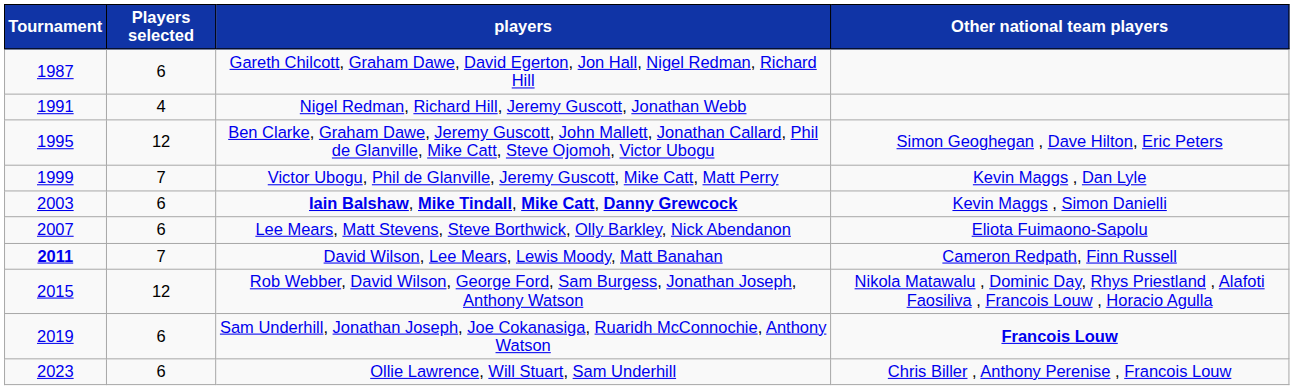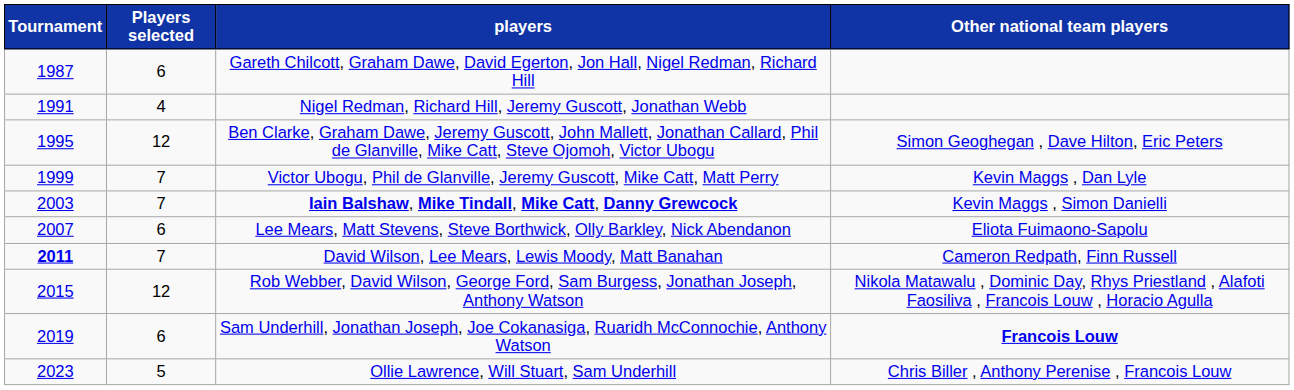 <table class="wikitable sortable" style="text-align:center">
 <tr>
 <th style="background-color:#1034A6; color:white; border:1px solid black;"scope="col">Tournament</th>
 <th style="background-color:#1034A6; color:white; border:1px solid black;"scope="col">Players selected</th>
 <th style="background-color:#1034A6; color:white; border:1px solid black;"scope="col"> players</th>
 <th style="background-color:#1034A6; color:white; border:1px solid black;"scope="col">Other national team players</th>
 </tr>
 <tr>
 <td><a href='#'>1987</a></td>
 <td>6</td>
 <td><a href='#'>Gareth Chilcott</a>, <a href='#'>Graham Dawe</a>, <a href='#'>David Egerton</a>, <a href='#'>Jon Hall</a>, <a href='#'>Nigel Redman</a>, <a href='#'>Richard Hill</a></td>
 <td></td>
 </tr>
 <tr>
 <td><a href='#'>1991</a></td>
 <td>4</td>
 <td><a href='#'>Nigel Redman</a>, <a href='#'>Richard Hill</a>, <a href='#'>Jeremy Guscott</a>, <a href='#'>Jonathan Webb</a></td>
 <td></td>
 </tr>
 <tr>
 <td><a href='#'>1995</a></td>
 <td>12</td>
 <td><a href='#'>Ben Clarke</a>, <a href='#'>Graham Dawe</a>, <a href='#'>Jeremy Guscott</a>, <a href='#'>John Mallett</a>, <a href='#'>Jonathan Callard</a>, <a href='#'>Phil de Glanville</a>, <a href='#'>Mike Catt</a>, <a href='#'>Steve Ojomoh</a>, <a href='#'>Victor Ubogu</a></td>
 <td><a href='#'>Simon Geoghegan</a> , <a href='#'>Dave Hilton</a>, <a href='#'>Eric Peters</a> </td>
 </tr>
 <tr>
 <td><a href='#'>1999</a></td>
 <td>7</td>
 <td><a href='#'>Victor Ubogu</a>, <a href='#'>Phil de Glanville</a>, <a href='#'>Jeremy Guscott</a>, <a href='#'>Mike Catt</a>, <a href='#'>Matt Perry</a></td>
 <td><a href='#'>Kevin Maggs</a> , <a href='#'>Dan Lyle</a> </td>
 </tr>
 <tr>
 <td><a href='#'>2003</a></td>
-<td>6</td>
+<td>7</td>
 <td><strong><a href='#'>Iain Balshaw</a></strong>, <strong><a href='#'>Mike Tindall</a></strong>, <strong><a href='#'>Mike Catt</a></strong>, <strong><a href='#'>Danny Grewcock</a></strong></td>
 <td><a href='#'>Kevin Maggs</a> , <a href='#'>Simon Danielli</a> </td>
 </tr>
 <tr>
 <td><a href='#'>2007</a></td>
 <td>6</td>
 <td><a href='#'>Lee Mears</a>, <a href='#'>Matt Stevens</a>, <a href='#'>Steve Borthwick</a>, <a href='#'>Olly Barkley</a>, <a href='#'>Nick Abendanon</a></td>
 <td><a href='#'>Eliota Fuimaono-Sapolu</a> </td>
 </tr>
 <tr>
 <td><strong><a href='#'>2011</a></strong></td>
 <td>7</td>
 <td><a href='#'>David Wilson</a>, <a href='#'>Lee Mears</a>, <a href='#'>Lewis Moody</a>, <a href='#'>Matt Banahan</a></td>
 <td><a href='#'>Cameron Redpath</a>, <a href='#'>Finn Russell</a> </td>
 </tr>
 <tr>
 <td><a href='#'>2015</a></td>
 <td>12</td>
 <td><a href='#'>Rob Webber</a>, <a href='#'>David Wilson</a>, <a href='#'>George Ford</a>, <a href='#'>Sam Burgess</a>, <a href='#'>Jonathan Joseph</a>, <a href='#'>Anthony Watson</a></td>
 <td><a href='#'>Nikola Matawalu</a> , <a href='#'>Dominic Day</a>, <a href='#'>Rhys Priestland</a> , <a href='#'>Alafoti Faosiliva</a> , <a href='#'>Francois Louw</a> , <a href='#'>Horacio Agulla</a> </td>
 </tr>
 <tr>
 <td><a href='#'>2019</a></td>
 <td>6</td>
 <td><a href='#'>Sam Underhill</a>, <a href='#'>Jonathan Joseph</a>, <a href='#'>Joe Cokanasiga</a>, <a href='#'>Ruaridh McConnochie</a>, <a href='#'>Anthony Watson</a></td>
 <td><strong><a href='#'>Francois Louw</a></strong> </td>
 </tr>
 <tr>
 <td><a href='#'>2023</a></td>
-<td>6</td>
+<td>5</td>
 <td><a href='#'>Ollie Lawrence</a>, <a href='#'>Will Stuart</a>, <a href='#'>Sam Underhill</a></td>
 <td><a href='#'>Chris Biller</a> , <a href='#'>Anthony Perenise</a> , <a href='#'>Francois Louw</a> </td>
 </tr>
 </table>
